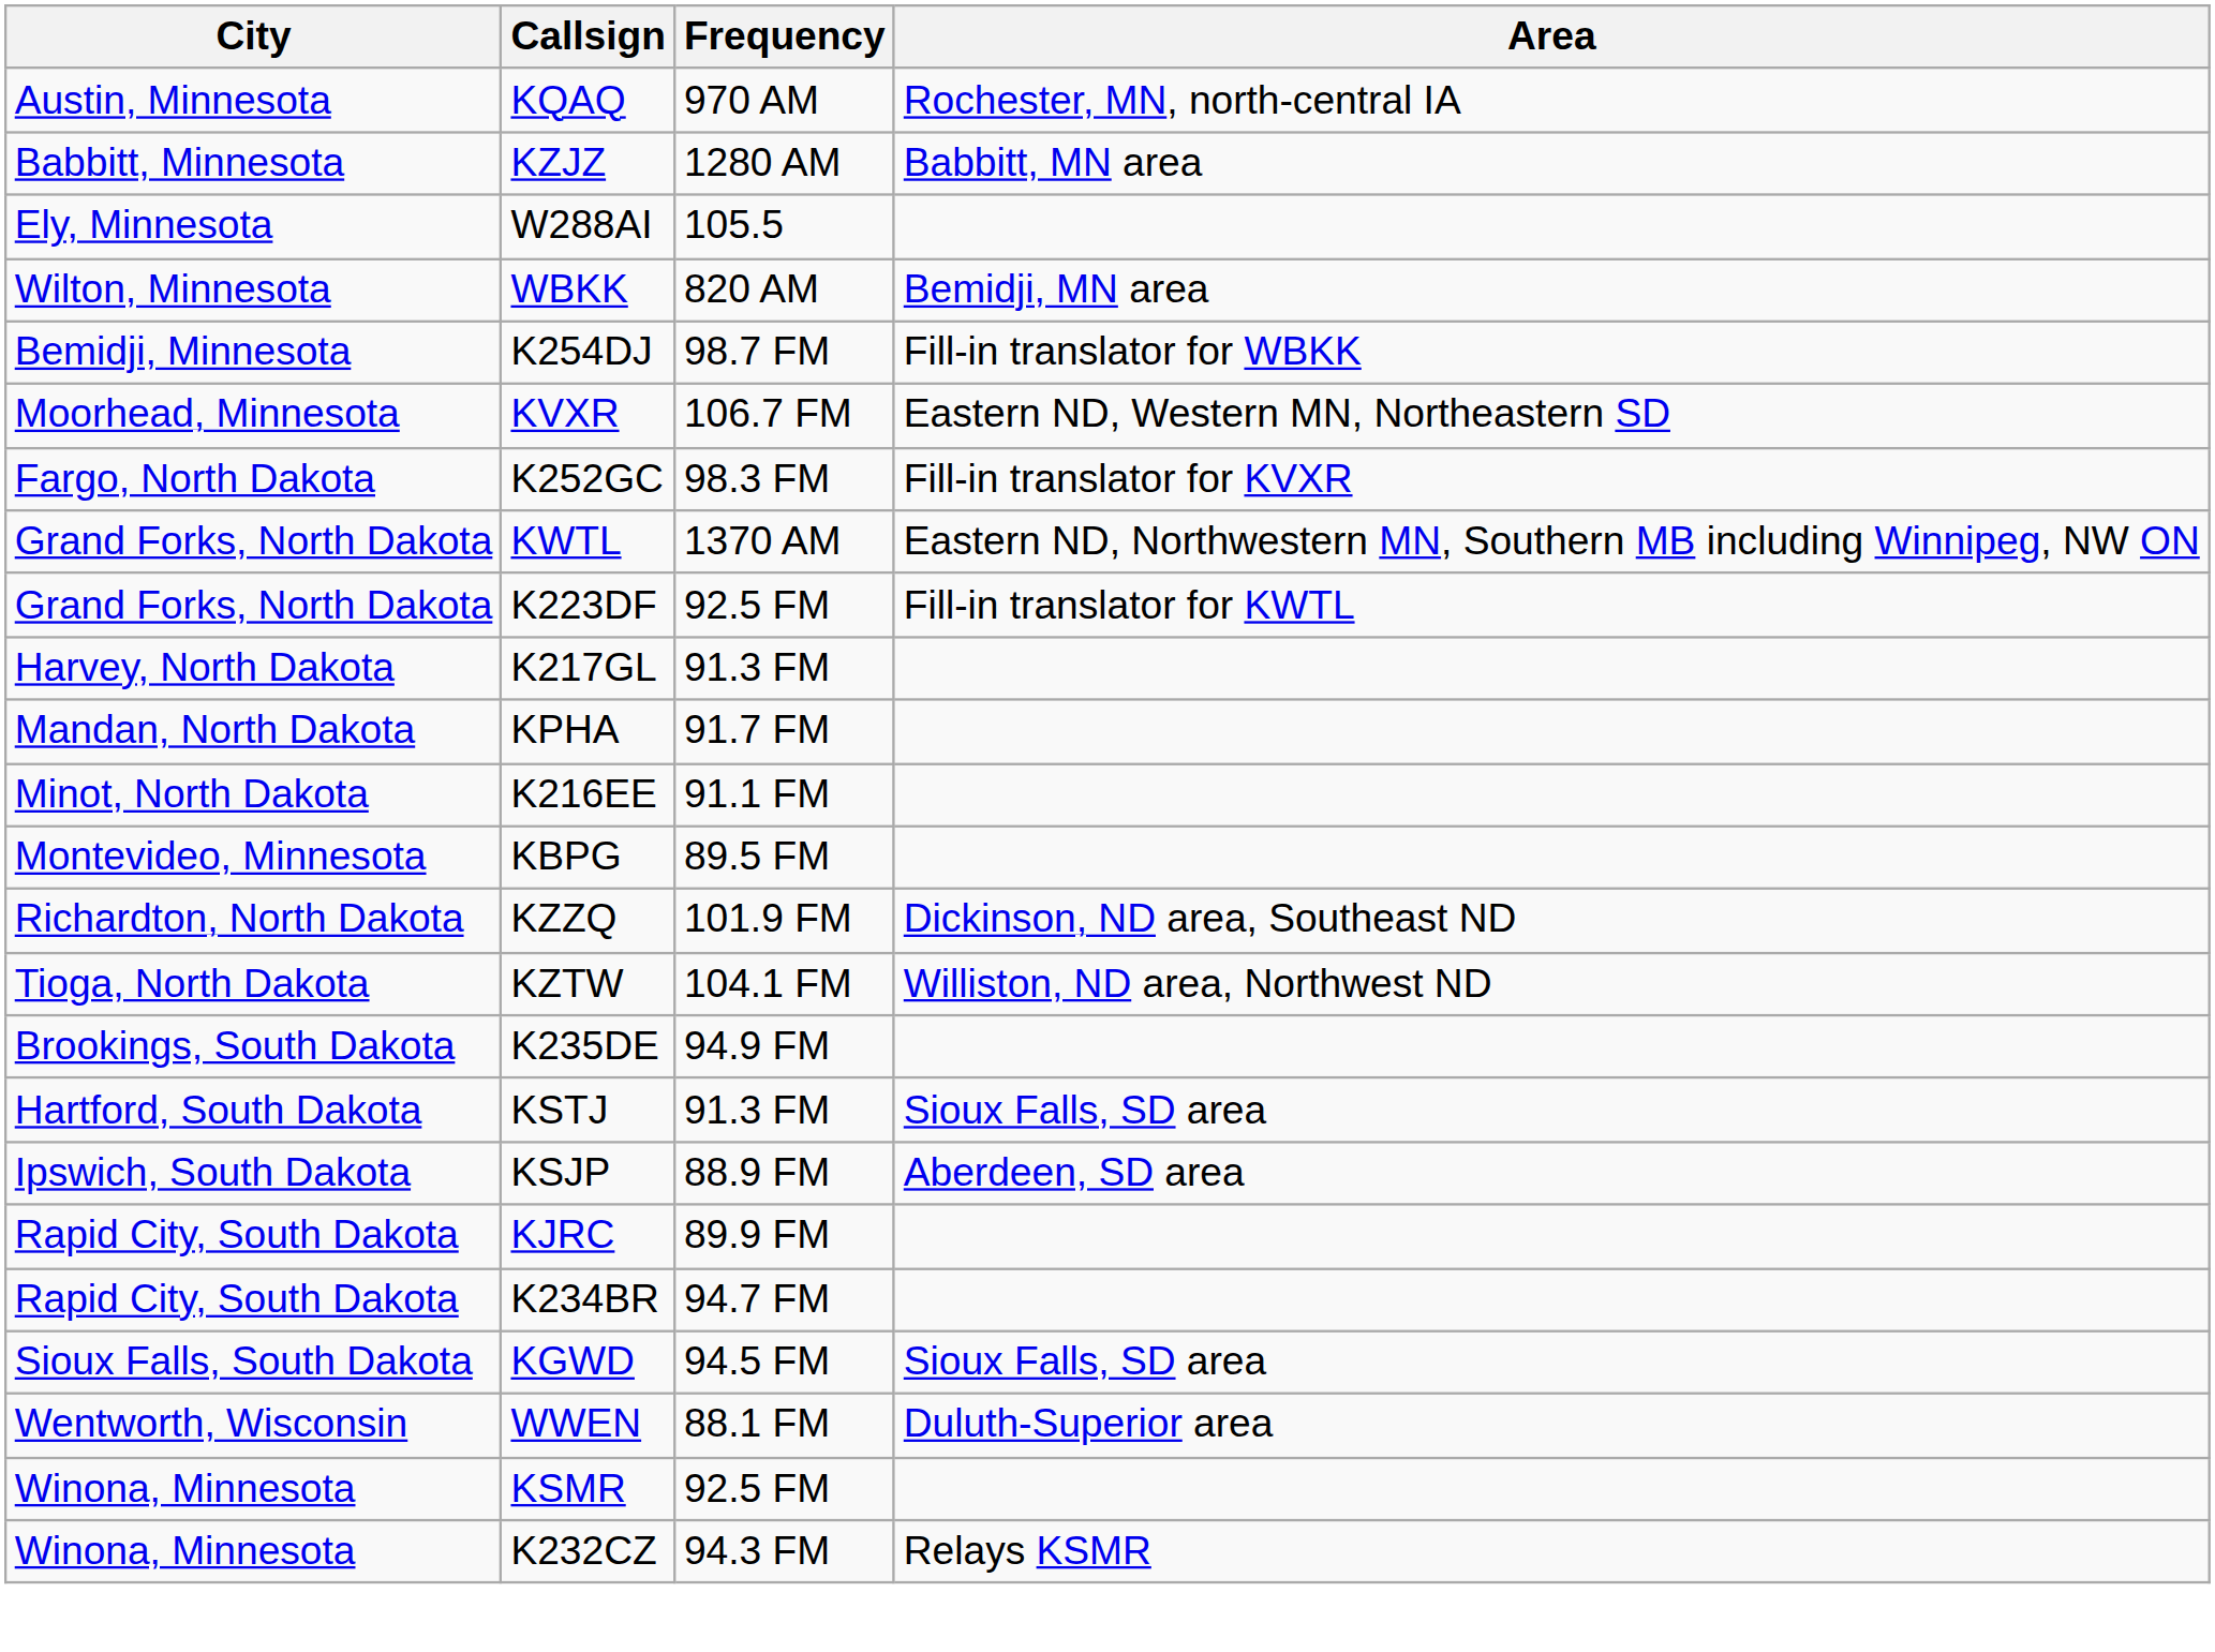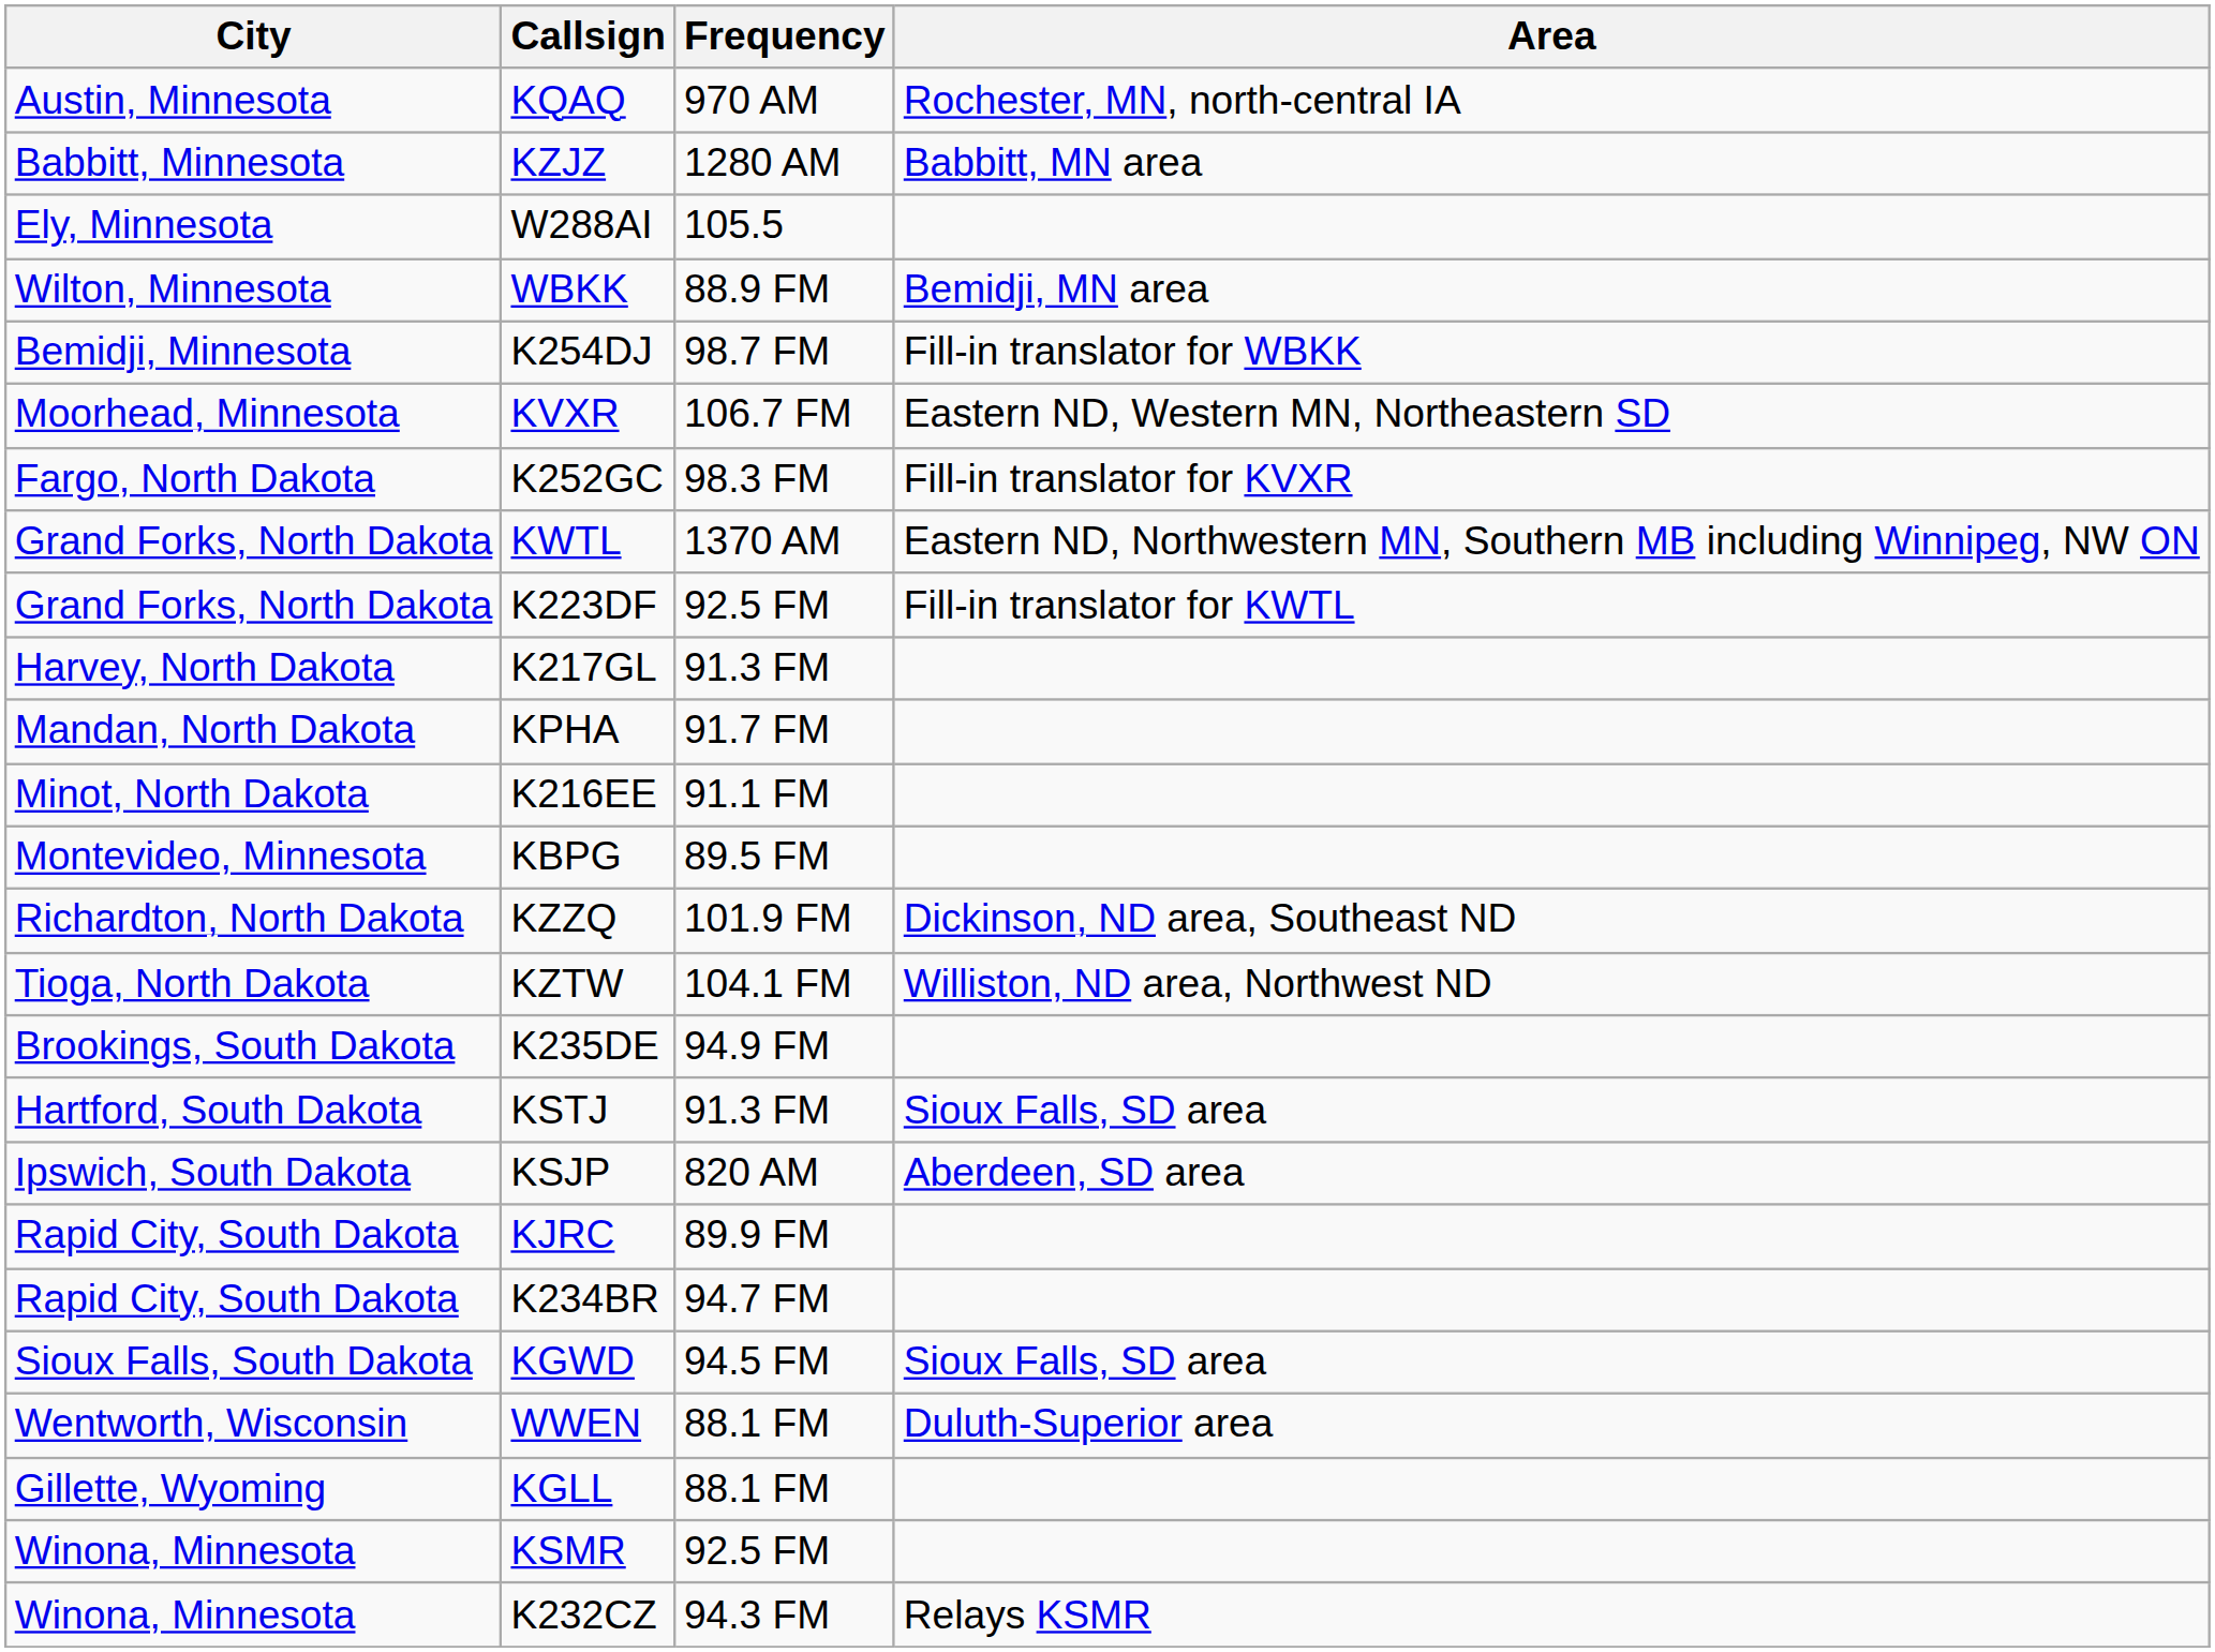 <table class="wikitable sortable">
 <tr>
 <th><strong>City</strong></th>
 <th><strong>Callsign</strong></th>
 <th><strong>Frequency</strong></th>
 <th><strong>Area</strong></th>
 </tr>
 <tr>
 <td><a href='#'>Austin, Minnesota</a></td>
 <td><a href='#'>KQAQ</a></td>
 <td>970 AM</td>
 <td><a href='#'>Rochester, MN</a>, north-central IA</td>
 </tr>
 <tr>
 <td><a href='#'>Babbitt, Minnesota</a></td>
 <td><a href='#'>KZJZ</a></td>
 <td>1280 AM</td>
 <td><a href='#'>Babbitt, MN</a> area</td>
 </tr>
 <tr>
 <td><a href='#'>Ely, Minnesota</a></td>
 <td>W288AI</td>
 <td>105.5</td>
 <td></td>
 </tr>
 <tr>
 <td><a href='#'>Wilton, Minnesota</a></td>
 <td><a href='#'>WBKK</a></td>
-<td>820 AM</td>
+<td>88.9 FM</td>
 <td><a href='#'>Bemidji, MN</a> area</td>
 </tr>
 <tr>
 <td><a href='#'>Bemidji, Minnesota</a></td>
 <td>K254DJ</td>
 <td>98.7 FM</td>
 <td>Fill-in translator for <a href='#'>WBKK</a></td>
 </tr>
 <tr>
 <td><a href='#'>Moorhead, Minnesota</a></td>
 <td><a href='#'>KVXR</a></td>
 <td>106.7 FM</td>
 <td>Eastern ND, Western MN, Northeastern <a href='#'>SD</a></td>
 </tr>
 <tr>
 <td><a href='#'>Fargo, North Dakota</a></td>
 <td>K252GC</td>
 <td>98.3 FM</td>
 <td>Fill-in translator for <a href='#'>KVXR</a></td>
 </tr>
 <tr>
 <td><a href='#'>Grand Forks, North Dakota</a></td>
 <td><a href='#'>KWTL</a></td>
 <td>1370 AM</td>
 <td>Eastern ND, Northwestern <a href='#'>MN</a>, Southern <a href='#'>MB</a> including <a href='#'>Winnipeg</a>, NW <a href='#'>ON</a></td>
 </tr>
 <tr>
 <td><a href='#'>Grand Forks, North Dakota</a></td>
 <td>K223DF</td>
 <td>92.5 FM</td>
 <td>Fill-in translator for <a href='#'>KWTL</a></td>
 </tr>
 <tr>
 <td><a href='#'>Harvey, North Dakota</a></td>
 <td>K217GL</td>
 <td>91.3 FM</td>
 <td></td>
 </tr>
 <tr>
 <td><a href='#'>Mandan, North Dakota</a></td>
 <td>KPHA</td>
 <td>91.7 FM</td>
 <td></td>
 </tr>
 <tr>
 <td><a href='#'>Minot, North Dakota</a></td>
 <td>K216EE</td>
 <td>91.1 FM</td>
 <td></td>
 </tr>
 <tr>
 <td><a href='#'>Montevideo, Minnesota</a></td>
 <td>KBPG</td>
 <td>89.5 FM</td>
 <td></td>
 </tr>
 <tr>
 <td><a href='#'>Richardton, North Dakota</a></td>
 <td>KZZQ</td>
 <td>101.9 FM</td>
 <td><a href='#'>Dickinson, ND</a> area, Southeast ND</td>
 </tr>
 <tr>
 <td><a href='#'>Tioga, North Dakota</a></td>
 <td>KZTW</td>
 <td>104.1 FM</td>
 <td><a href='#'>Williston, ND</a> area, Northwest ND</td>
 </tr>
 <tr>
 <td><a href='#'>Brookings, South Dakota</a></td>
 <td>K235DE</td>
 <td>94.9 FM</td>
 <td></td>
 </tr>
 <tr>
 <td><a href='#'>Hartford, South Dakota</a></td>
 <td>KSTJ</td>
 <td>91.3 FM</td>
 <td><a href='#'>Sioux Falls, SD</a> area</td>
 </tr>
 <tr>
 <td><a href='#'>Ipswich, South Dakota</a></td>
 <td>KSJP</td>
-<td>88.9 FM</td>
+<td>820 AM</td>
 <td><a href='#'>Aberdeen, SD</a> area</td>
 </tr>
 <tr>
 <td><a href='#'>Rapid City, South Dakota</a></td>
 <td><a href='#'>KJRC</a></td>
 <td>89.9 FM</td>
 <td></td>
 </tr>
 <tr>
 <td><a href='#'>Rapid City, South Dakota</a></td>
 <td>K234BR</td>
 <td>94.7 FM</td>
 <td></td>
 </tr>
 <tr>
 <td><a href='#'>Sioux Falls, South Dakota</a></td>
 <td><a href='#'>KGWD</a></td>
 <td>94.5 FM</td>
 <td><a href='#'>Sioux Falls, SD</a> area</td>
 </tr>
 <tr>
 <td><a href='#'>Wentworth, Wisconsin</a></td>
 <td><a href='#'>WWEN</a></td>
 <td>88.1 FM</td>
 <td><a href='#'>Duluth-Superior</a> area</td>
 </tr>
 <tr>
+<td><a href='#'>Gillette, Wyoming</a></td>
+<td><a href='#'>KGLL</a></td>
+<td>88.1 FM</td>
+<td></td>
+</tr>
+<tr>
 <td><a href='#'>Winona, Minnesota</a></td>
 <td><a href='#'>KSMR</a></td>
 <td>92.5 FM</td>
 <td></td>
 </tr>
 <tr>
 <td><a href='#'>Winona, Minnesota</a></td>
 <td>K232CZ</td>
 <td>94.3 FM</td>
 <td>Relays <a href='#'>KSMR</a></td>
 </tr>
 </table>
